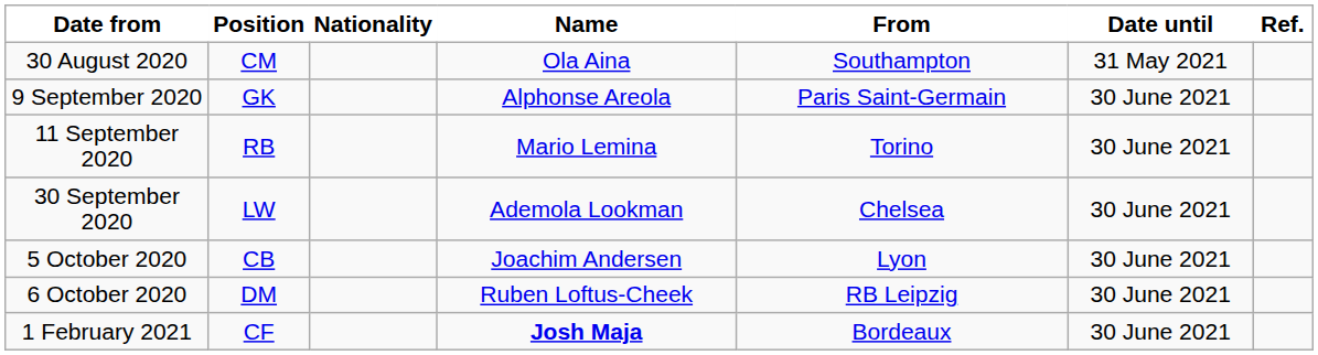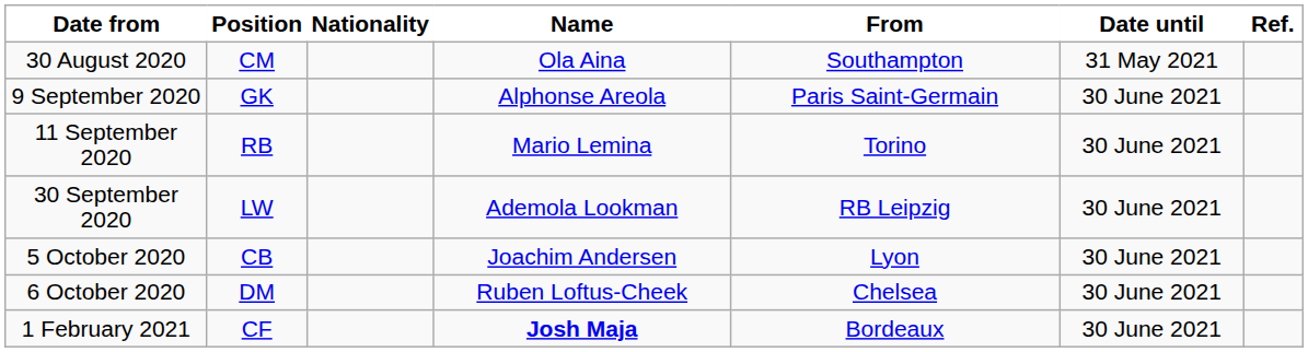 <table class="wikitable"  style="text-align:center; font-size:90%; ">
 <tr>
 <th style="background:white; color:black; border:black; width:120px;">Date from</th>
 <th style="background:white; color:black; border:black; width:50px;">Position</th>
 <th style="background:white; color:black; border:black; width:50px;">Nationality</th>
 <th style="background:white; color:black; border:black; width:180px;">Name</th>
 <th style="background:white; color:black; border:black; width:200px;">From</th>
 <th style="background:white; color:black; border:black; width:110px;">Date until</th>
 <th style="background:white; color:black; border:black; width:30px;">Ref.</th>
 </tr>
 <tr>
 <td>30 August 2020</td>
 <td><a href='#'>CM</a></td>
 <td></td>
 <td><a href='#'>Ola Aina</a></td>
 <td> <a href='#'>Southampton</a></td>
 <td>31 May 2021</td>
 <td></td>
 </tr>
 <tr>
 <td>9 September 2020</td>
 <td><a href='#'>GK</a></td>
 <td></td>
 <td><a href='#'>Alphonse Areola</a></td>
 <td> <a href='#'>Paris Saint-Germain</a></td>
 <td>30 June 2021</td>
 <td></td>
 </tr>
 <tr>
 <td>11 September 2020</td>
 <td><a href='#'>RB</a></td>
 <td></td>
 <td><a href='#'>Mario Lemina</a></td>
 <td> <a href='#'>Torino</a></td>
 <td>30 June 2021</td>
 <td></td>
 </tr>
 <tr>
 <td>30 September 2020</td>
 <td><a href='#'>LW</a></td>
 <td></td>
 <td><a href='#'>Ademola Lookman</a></td>
-<td> <a href='#'>Chelsea</a></td>
+<td> <a href='#'>RB Leipzig</a></td>
 <td>30 June 2021</td>
 <td></td>
 </tr>
 <tr>
 <td>5 October 2020</td>
 <td><a href='#'>CB</a></td>
 <td></td>
 <td><a href='#'>Joachim Andersen</a></td>
 <td> <a href='#'>Lyon</a></td>
 <td>30 June 2021</td>
 <td></td>
 </tr>
 <tr>
 <td>6 October 2020</td>
 <td><a href='#'>DM</a></td>
 <td></td>
 <td><a href='#'>Ruben Loftus-Cheek</a></td>
-<td> <a href='#'>RB Leipzig</a></td>
+<td> <a href='#'>Chelsea</a></td>
 <td>30 June 2021</td>
 <td></td>
 </tr>
 <tr>
 <td>1 February 2021</td>
 <td><a href='#'>CF</a></td>
 <td></td>
 <td><strong><a href='#'>Josh Maja</a></strong></td>
 <td> <a href='#'>Bordeaux</a></td>
 <td>30 June 2021</td>
 <td></td>
 </tr>
 </table>
